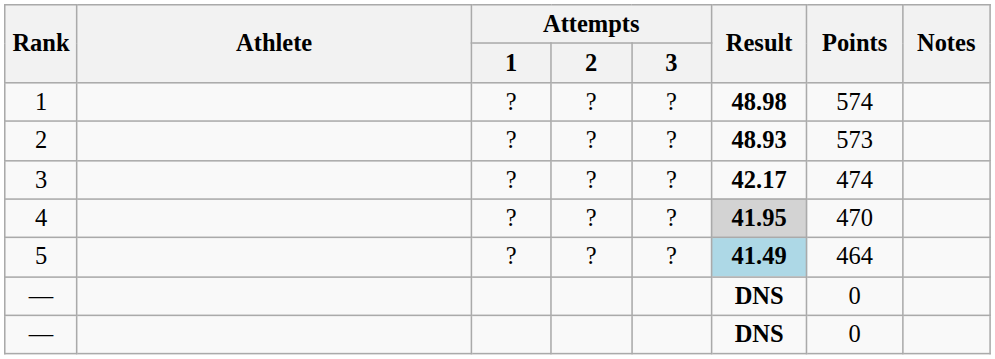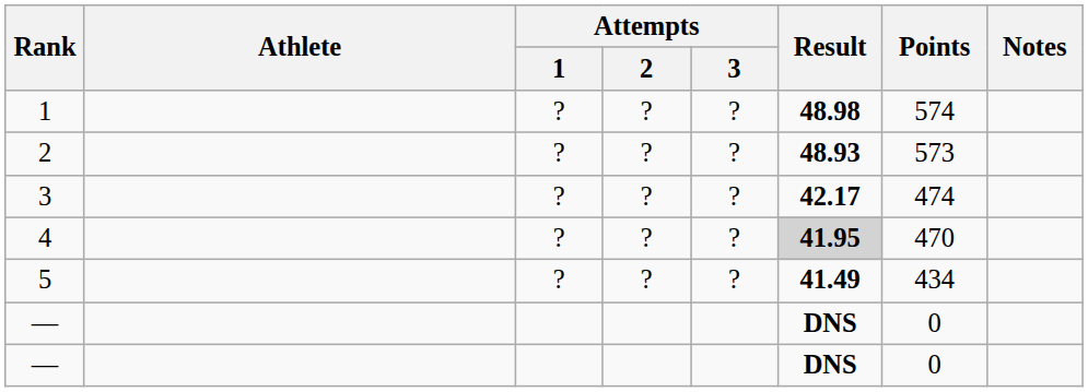 <table class="wikitable" style="text-align:center">
 <tr>
 <th rowspan=2 width=40>Rank</th>
 <th rowspan=2 width=250>Athlete</th>
 <th colspan=3>Attempts</th>
 <th rowspan=2 width=55>Result</th>
 <th rowspan=2 width=55>Points</th>
 <th rowspan=2 width=50>Notes</th>
 </tr>
 <tr>
 <th width=45>1</th>
 <th width=45>2</th>
 <th width=45>3</th>
 </tr>
 <tr>
 <td>1</td>
 <td align=left></td>
 <td>?</td>
 <td>?</td>
 <td>?</td>
 <td><strong>48.98</strong></td>
 <td>574</td>
 <td></td>
 </tr>
 <tr>
 <td>2</td>
 <td align=left></td>
 <td>?</td>
 <td>?</td>
 <td>?</td>
 <td><strong>48.93</strong></td>
 <td>573</td>
 <td></td>
 </tr>
 <tr>
 <td>3</td>
 <td align=left></td>
 <td>?</td>
 <td>?</td>
 <td>?</td>
 <td><strong>42.17</strong></td>
 <td>474</td>
 <td></td>
 </tr>
 <tr>
 <td>4</td>
 <td align=left></td>
 <td>?</td>
 <td>?</td>
 <td>?</td>
 <td style="background: lightgrey;"><strong>41.95</strong></td>
 <td>470</td>
 <td></td>
 </tr>
 <tr>
 <td>5</td>
 <td align=left></td>
 <td>?</td>
 <td>?</td>
 <td>?</td>
-<td style="background: lightblue;"><strong>41.49</strong></td>
-<td>464</td>
+<td><strong>41.49</strong></td>
+<td>434</td>
 <td></td>
 </tr>
 <tr>
 <td>—</td>
 <td align=left></td>
 <td></td>
 <td></td>
 <td></td>
 <td><strong>DNS</strong></td>
 <td>0</td>
 <td></td>
 </tr>
 <tr>
 <td>—</td>
 <td align=left></td>
 <td></td>
 <td></td>
 <td></td>
 <td><strong>DNS</strong></td>
 <td>0</td>
 <td></td>
 </tr>
 </table>
